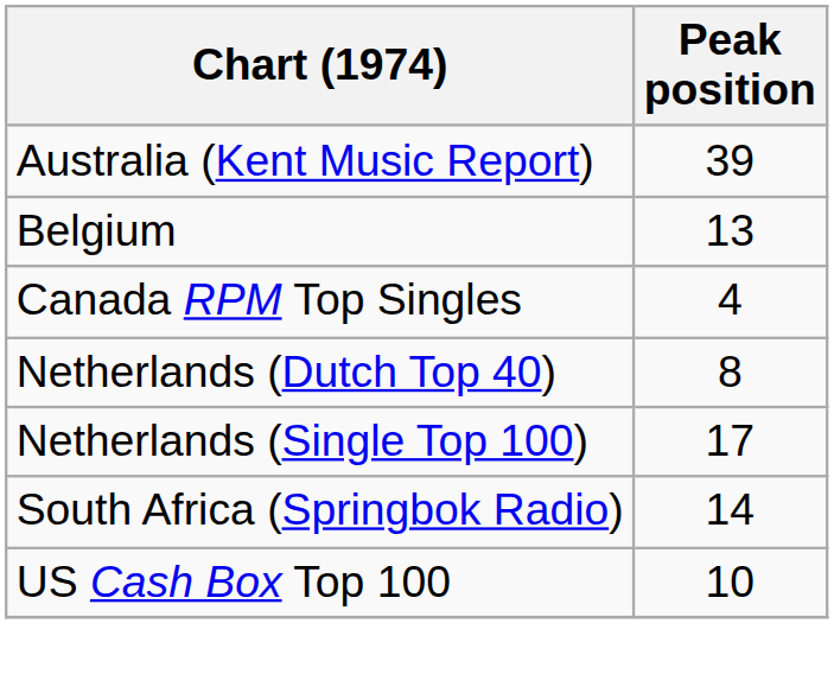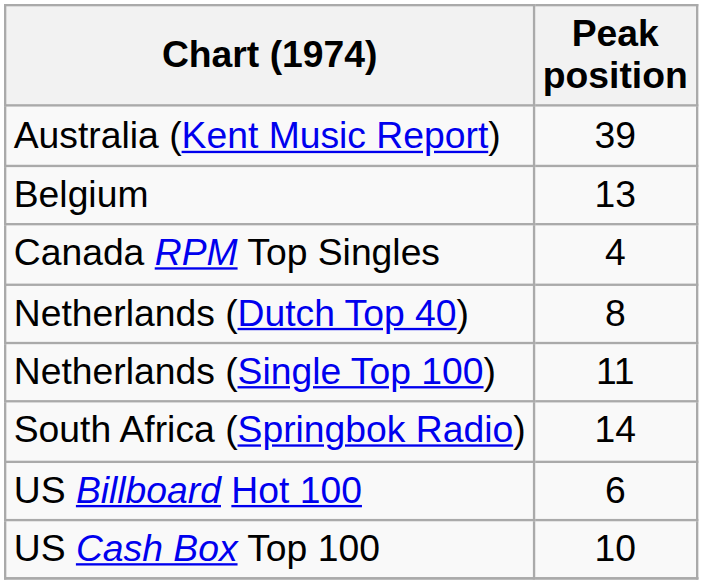 <table class="wikitable sortable">
 <tr>
 <th>Chart (1974)</th>
 <th>Peak<br>position</th>
 </tr>
 <tr>
 <td>Australia (<a href='#'>Kent Music Report</a>)</td>
 <td style="text-align:center;">39</td>
 </tr>
 <tr>
 <td>Belgium</td>
 <td style="text-align:center;">13</td>
 </tr>
 <tr>
 <td>Canada <em><a href='#'>RPM</a></em> Top Singles</td>
 <td style="text-align:center;">4</td>
 </tr>
 <tr>
 <td>Netherlands (<a href='#'>Dutch Top 40</a>)</td>
 <td style="text-align:center;">8</td>
 </tr>
 <tr>
 <td>Netherlands (<a href='#'>Single Top 100</a>)</td>
-<td style="text-align:center;">17</td>
+<td style="text-align:center;">11</td>
 </tr>
 <tr>
 <td>South Africa (<a href='#'>Springbok Radio</a>)</td>
 <td style="text-align:center;">14</td>
+</tr>
+<tr>
+<td>US <em><a href='#'>Billboard</a></em> <a href='#'>Hot 100</a></td>
+<td style="text-align:center;">6</td>
 </tr>
 <tr>
 <td>US <a href='#'><em>Cash Box</em></a> Top 100</td>
 <td style="text-align:center;">10</td>
 </tr>
 <tr>
 </tr>
 </table>
